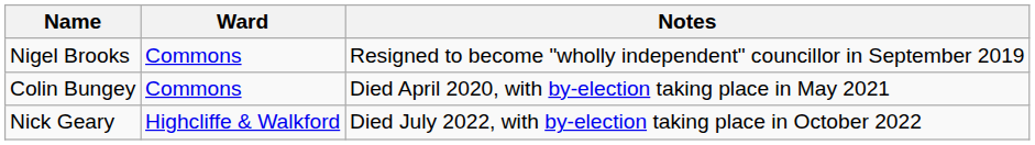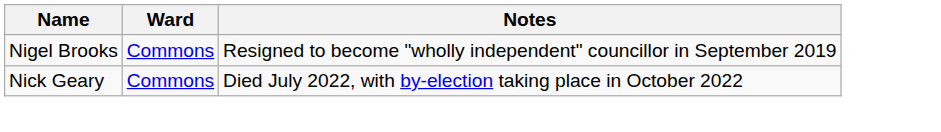 <table class="wikitable">
 <tr>
 <th>Name</th>
 <th>Ward</th>
 <th>Notes</th>
 </tr>
 <tr>
 <td>Nigel Brooks</td>
 <td><a href='#'>Commons</a></td>
 <td>Resigned to become "wholly independent" councillor in September 2019</td>
 </tr>
 <tr>
-<td>Colin Bungey</td>
+<td>Nick Geary</td>
 <td><a href='#'>Commons</a></td>
-<td>Died April 2020, with <a href='#'>by-election</a> taking place in May 2021</td>
-</tr>
-<tr>
-<td>Nick Geary</td>
-<td><a href='#'>Highcliffe & Walkford</a></td>
 <td>Died July 2022, with <a href='#'>by-election</a> taking place in October 2022</td>
 </tr>
 </table>
